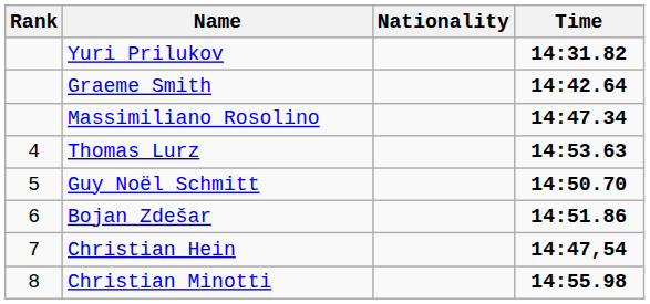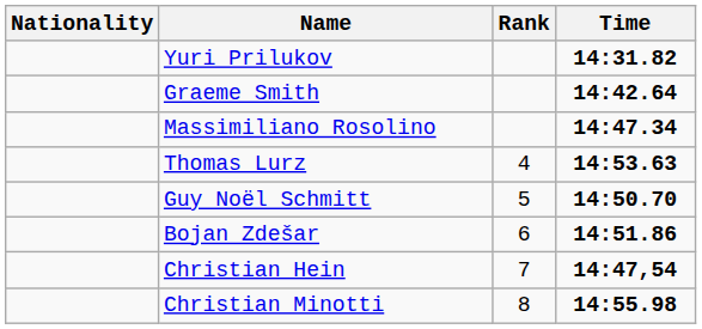 <table class="wikitable">
 <tr>
+<th>Nationality</th>
+<th style="width: 15em">Name</th>
 <th>Rank</th>
-<th style="width: 15em">Name</th>
-<th>Nationality</th>
 <th style="width: 6em">Time</th>
 </tr>
 <tr>
+<td></td>
+<td><a href='#'>Yuri Prilukov</a></td>
 <td align="center"></td>
-<td><a href='#'>Yuri Prilukov</a></td>
-<td></td>
 <td align="center"><strong>14:31.82</strong></td>
 </tr>
 <tr>
+<td></td>
+<td><a href='#'>Graeme Smith</a></td>
 <td align="center"></td>
-<td><a href='#'>Graeme Smith</a></td>
-<td></td>
 <td align="center"><strong>14:42.64</strong></td>
 </tr>
 <tr>
+<td></td>
+<td><a href='#'>Massimiliano Rosolino</a></td>
 <td align="center"></td>
-<td><a href='#'>Massimiliano Rosolino</a></td>
-<td></td>
 <td align="center"><strong>14:47.34</strong></td>
 </tr>
 <tr>
+<td></td>
+<td><a href='#'>Thomas Lurz</a></td>
 <td align="center">4</td>
-<td><a href='#'>Thomas Lurz</a></td>
-<td></td>
 <td align="center"><strong>14:53.63</strong></td>
 </tr>
 <tr>
+<td></td>
+<td><a href='#'>Guy Noël Schmitt</a></td>
 <td align="center">5</td>
-<td><a href='#'>Guy Noël Schmitt</a></td>
-<td></td>
 <td align="center"><strong>14:50.70</strong></td>
 </tr>
 <tr>
+<td></td>
+<td><a href='#'>Bojan Zdešar</a></td>
 <td align="center">6</td>
-<td><a href='#'>Bojan Zdešar</a></td>
-<td></td>
 <td align="center"><strong>14:51.86</strong></td>
 </tr>
 <tr>
+<td></td>
+<td><a href='#'>Christian Hein</a></td>
 <td align="center">7</td>
-<td><a href='#'>Christian Hein</a></td>
-<td></td>
 <td align="center"><strong>14:47,54</strong></td>
 </tr>
 <tr>
+<td></td>
+<td><a href='#'>Christian Minotti</a></td>
 <td align="center">8</td>
-<td><a href='#'>Christian Minotti</a></td>
-<td></td>
 <td align="center"><strong>14:55.98</strong></td>
 </tr>
 </table>
